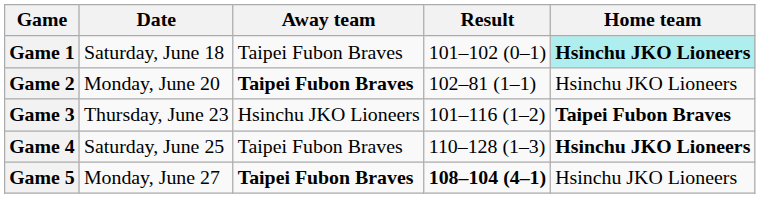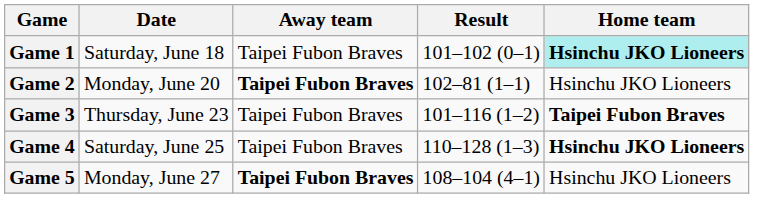 <table class="wikitable plainrowheaders">
 <tr>
 <th scope="col">Game</th>
 <th scope="col">Date</th>
 <th scope="col">Away team</th>
 <th scope="col">Result</th>
 <th scope="col">Home team</th>
 </tr>
 <tr>
 <th scope="row">Game 1</th>
 <td>Saturday, June 18</td>
 <td>Taipei Fubon Braves</td>
 <td>101–102 (0–1)</td>
 <td style="background: paleturquoise;"><strong>Hsinchu JKO Lioneers</strong></td>
 </tr>
 <tr>
 <th scope="row">Game 2</th>
 <td>Monday, June 20</td>
 <td><strong>Taipei Fubon Braves</strong></td>
 <td>102–81 (1–1)</td>
 <td>Hsinchu JKO Lioneers</td>
 </tr>
 <tr>
 <th scope="row">Game 3</th>
 <td>Thursday, June 23</td>
-<td>Hsinchu JKO Lioneers</td>
+<td>Taipei Fubon Braves</td>
 <td>101–116 (1–2)</td>
 <td><strong>Taipei Fubon Braves</strong></td>
 </tr>
 <tr>
 <th scope="row">Game 4</th>
 <td>Saturday, June 25</td>
 <td>Taipei Fubon Braves</td>
 <td>110–128 (1–3)</td>
 <td><strong>Hsinchu JKO Lioneers</strong></td>
 </tr>
 <tr>
 <th scope="row">Game 5</th>
 <td>Monday, June 27</td>
 <td><strong>Taipei Fubon Braves</strong></td>
-<td><strong>108–104 (4–1)</strong></td>
+<td>108–104 (4–1)</td>
 <td>Hsinchu JKO Lioneers</td>
 </tr>
 </table>
